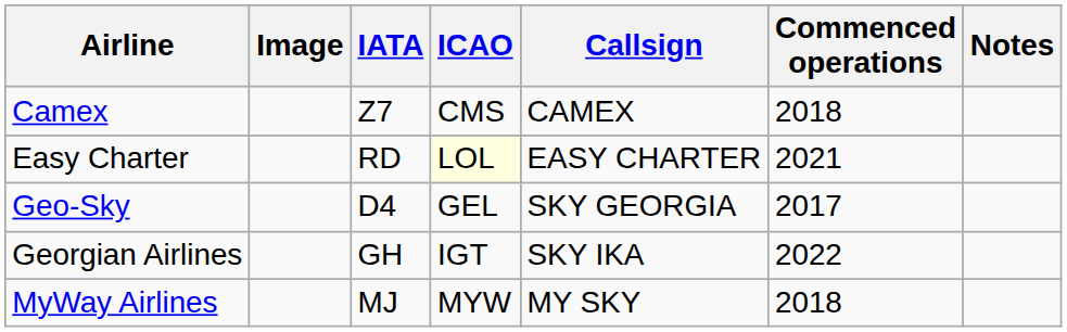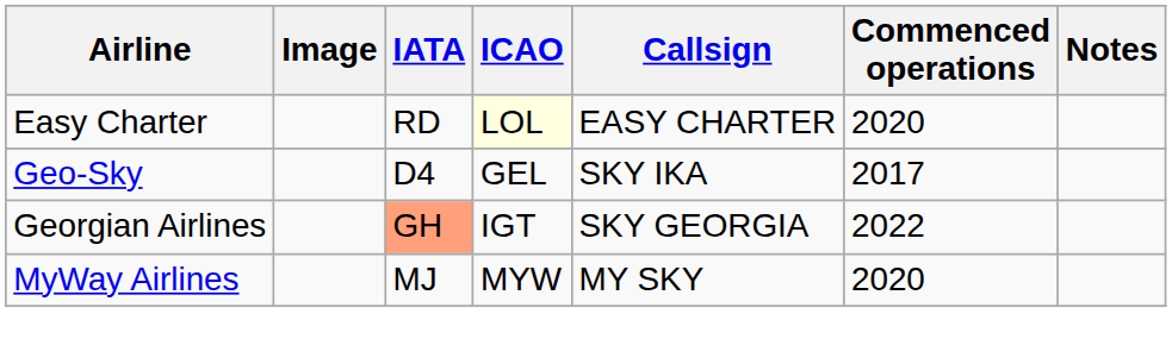 <table class="wikitable sortable">
 <tr valign="middle">
 <th>Airline</th>
 <th>Image</th>
 <th><a href='#'>IATA</a></th>
 <th><a href='#'>ICAO</a></th>
 <th><a href='#'>Callsign</a></th>
 <th>Commenced<br>operations</th>
 <th>Notes</th>
 </tr>
 <tr>
-<td><a href='#'> Camex</a></td>
-<td></td>
-<td>Z7</td>
-<td>CMS</td>
-<td>CAMEX</td>
-<td>2018</td>
-<td></td>
-</tr>
-<tr>
 <td>Easy Charter</td>
 <td></td>
 <td>RD</td>
 <td style="background: lightyellow;">LOL</td>
 <td>EASY CHARTER</td>
-<td>2021</td>
+<td>2020</td>
 <td></td>
 </tr>
 <tr>
 <td><a href='#'>Geo-Sky</a></td>
 <td></td>
 <td>D4</td>
 <td>GEL</td>
-<td>SKY GEORGIA</td>
+<td>SKY IKA</td>
 <td>2017</td>
 <td></td>
 </tr>
 <tr>
 <td>Georgian Airlines</td>
 <td></td>
-<td>GH</td>
+<td style="background: lightsalmon;">GH</td>
 <td>IGT</td>
-<td>SKY IKA</td>
+<td>SKY GEORGIA</td>
 <td>2022</td>
 <td></td>
 </tr>
 <tr>
 <td><a href='#'>MyWay Airlines</a></td>
 <td></td>
 <td>MJ</td>
 <td>MYW</td>
 <td>MY SKY</td>
-<td>2018</td>
+<td>2020</td>
 <td></td>
 </tr>
 </table>
